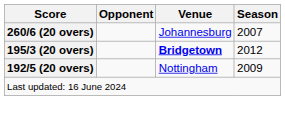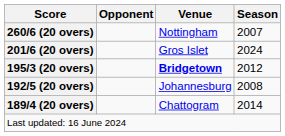 <table class="wikitable"style="font-size: 90%">
 <tr>
 <th>Score</th>
 <th>Opponent</th>
 <th>Venue</th>
 <th>Season</th>
 </tr>
 <tr>
 <th>260/6 (20 overs)</th>
 <td></td>
-<td><a href='#'>Johannesburg</a></td>
+<td><a href='#'>Nottingham</a></td>
 <td>2007</td>
+</tr>
+<tr>
+<th>201/6 (20 overs)</th>
+<td></td>
+<td><a href='#'>Gros Islet</a></td>
+<td>2024</td>
 </tr>
 <tr>
 <th>195/3 (20 overs)</th>
 <td></td>
 <td><strong><a href='#'>Bridgetown</a></strong></td>
 <td>2012</td>
 </tr>
 <tr>
 <th>192/5 (20 overs)</th>
 <td></td>
-<td><a href='#'>Nottingham</a></td>
-<td>2009</td>
+<td><a href='#'>Johannesburg</a></td>
+<td>2008</td>
+</tr>
+<tr>
+<th>189/4 (20 overs)</th>
+<td></td>
+<td><a href='#'>Chattogram</a></td>
+<td>2014</td>
 </tr>
 <tr>
 <td colspan="4"><small>Last updated: 16 June 2024</small></td>
 </tr>
 </table>
